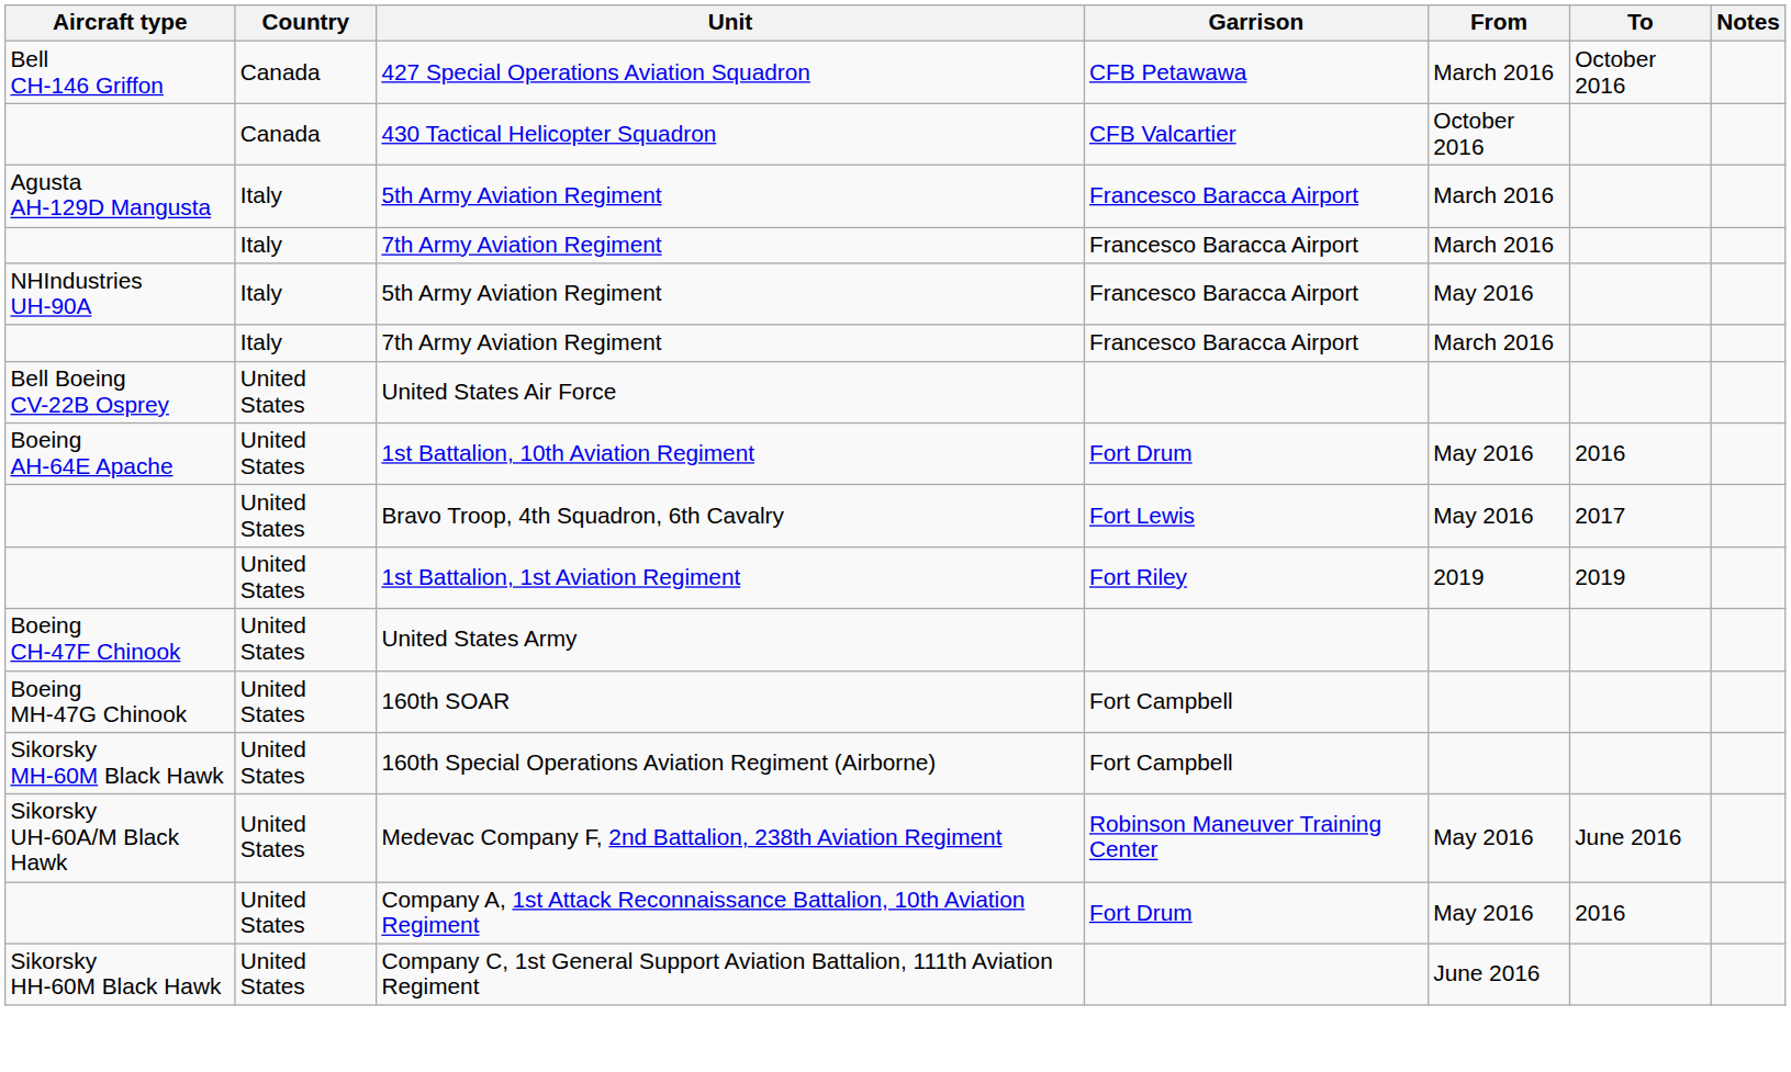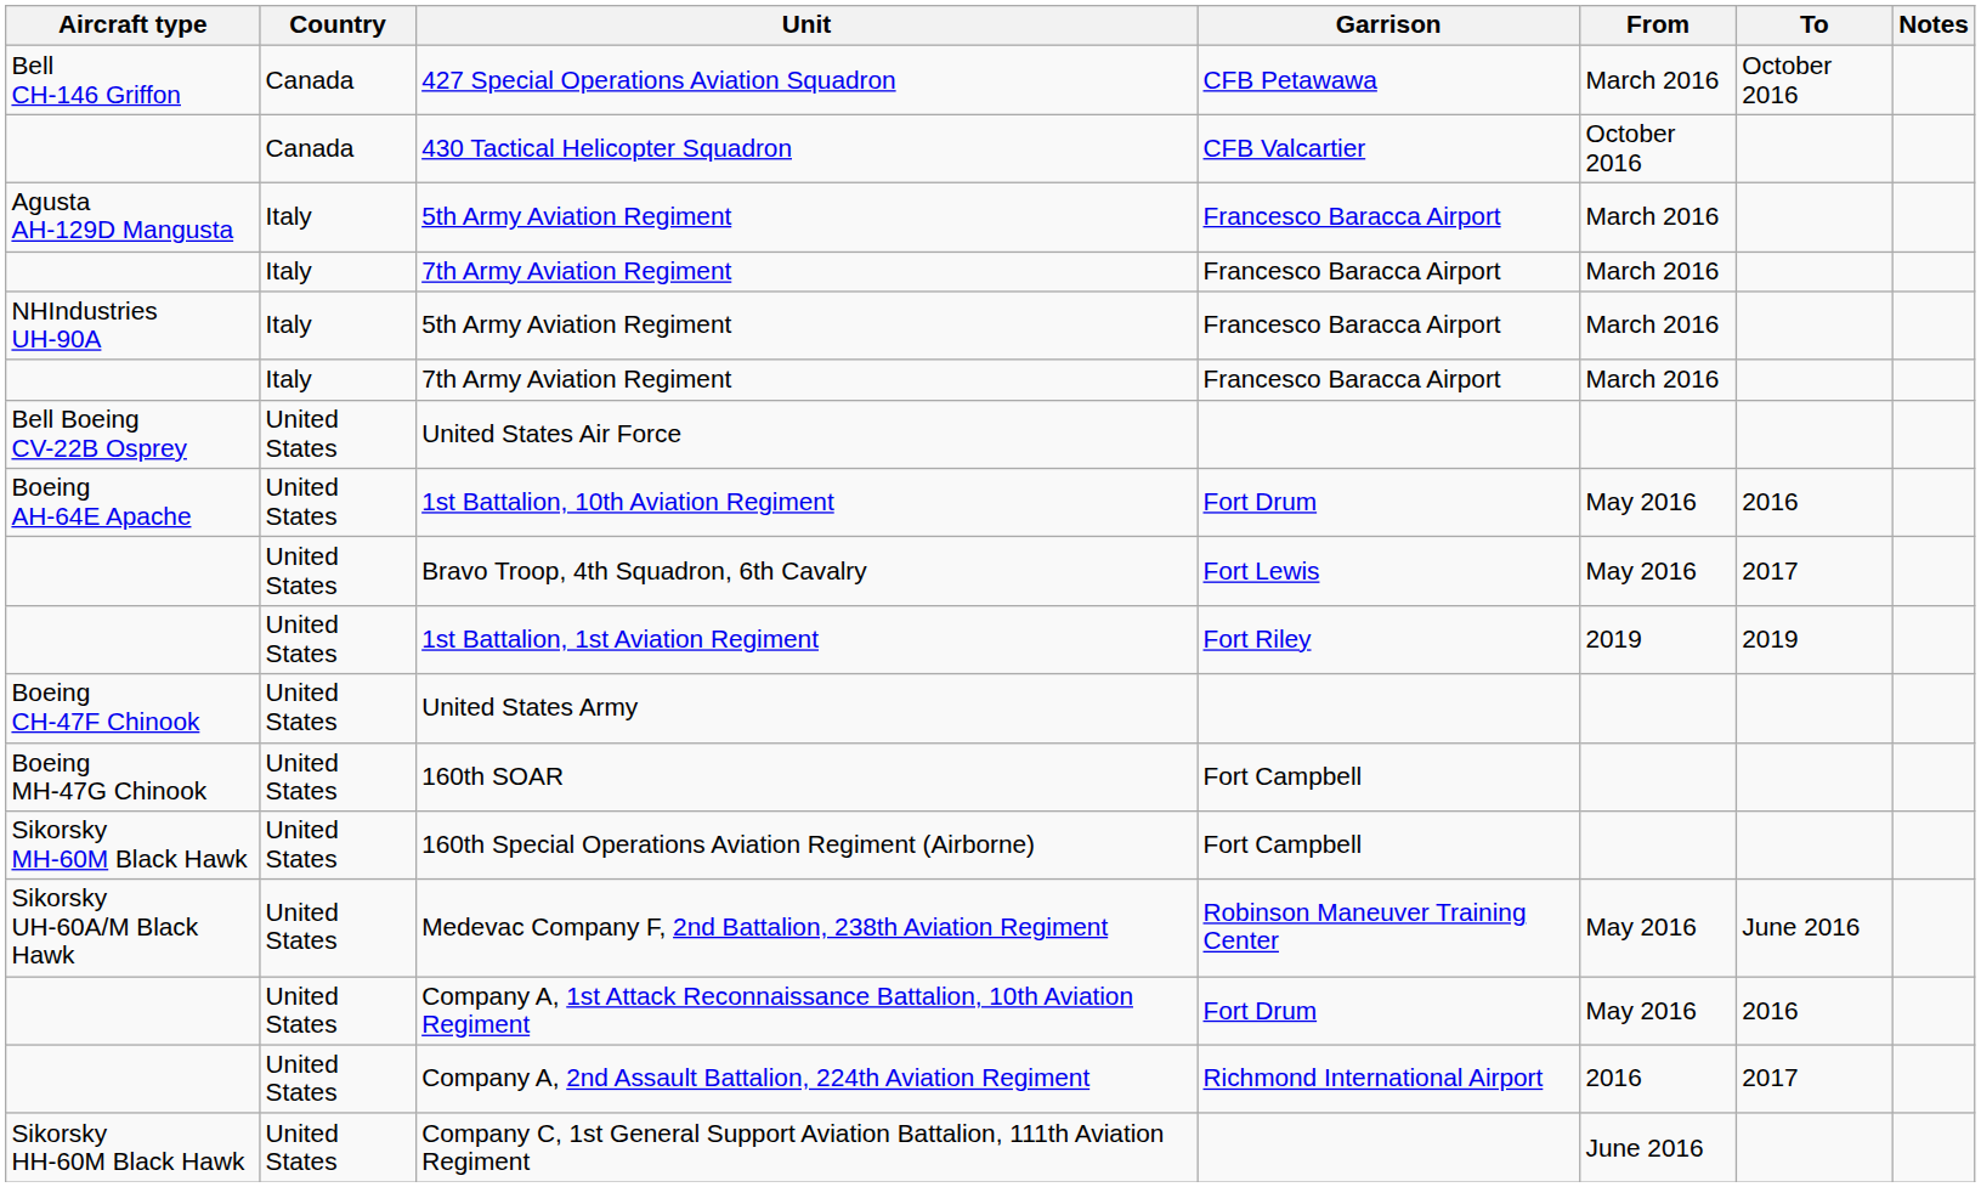 <table class="wikitable">
 <tr>
 <th>Aircraft type</th>
 <th>Country</th>
 <th>Unit</th>
 <th>Garrison</th>
 <th>From</th>
 <th>To</th>
 <th>Notes</th>
 </tr>
 <tr>
 <td>Bell<br><a href='#'>CH-146 Griffon</a></td>
 <td>Canada</td>
 <td><a href='#'>427 Special Operations Aviation Squadron</a></td>
 <td><a href='#'>CFB Petawawa</a></td>
 <td>March 2016</td>
 <td>October 2016</td>
 <td></td>
 </tr>
 <tr>
 <td></td>
 <td>Canada</td>
 <td><a href='#'>430 Tactical Helicopter Squadron</a></td>
 <td><a href='#'>CFB Valcartier</a></td>
 <td>October 2016</td>
 <td></td>
 <td></td>
 </tr>
 <tr>
 <td>Agusta<br><a href='#'>AH-129D Mangusta</a></td>
 <td>Italy</td>
 <td><a href='#'>5th Army Aviation Regiment</a></td>
 <td><a href='#'>Francesco Baracca Airport</a></td>
 <td>March 2016</td>
 <td></td>
 <td></td>
 </tr>
 <tr>
 <td></td>
 <td>Italy</td>
 <td><a href='#'>7th Army Aviation Regiment</a></td>
 <td>Francesco Baracca Airport</td>
 <td>March 2016</td>
 <td></td>
 <td></td>
 </tr>
 <tr>
 <td>NHIndustries<br><a href='#'>UH-90A</a></td>
 <td>Italy</td>
 <td>5th Army Aviation Regiment</td>
 <td>Francesco Baracca Airport</td>
-<td>May 2016</td>
+<td>March 2016</td>
 <td></td>
 <td></td>
 </tr>
 <tr>
 <td></td>
 <td>Italy</td>
 <td>7th Army Aviation Regiment</td>
 <td>Francesco Baracca Airport</td>
 <td>March 2016</td>
 <td></td>
 <td></td>
 </tr>
 <tr>
 <td>Bell Boeing<br><a href='#'>CV-22B Osprey</a></td>
 <td>United States</td>
 <td>United States Air Force</td>
 <td></td>
 <td></td>
 <td></td>
 <td></td>
 </tr>
 <tr>
 <td>Boeing<br><a href='#'>AH-64E Apache</a></td>
 <td>United States</td>
 <td><a href='#'>1st Battalion, 10th Aviation Regiment</a></td>
 <td><a href='#'>Fort Drum</a></td>
 <td>May 2016</td>
 <td>2016</td>
 <td></td>
 </tr>
 <tr>
 <td></td>
 <td>United States</td>
 <td>Bravo Troop, 4th Squadron, 6th Cavalry</td>
 <td><a href='#'>Fort Lewis</a></td>
 <td>May 2016</td>
 <td>2017</td>
 <td></td>
 </tr>
 <tr>
 <td></td>
 <td>United States</td>
 <td><a href='#'>1st Battalion, 1st Aviation Regiment</a></td>
 <td><a href='#'>Fort Riley</a></td>
 <td>2019</td>
 <td>2019</td>
 <td></td>
 </tr>
 <tr>
 <td>Boeing<br><a href='#'>CH-47F Chinook</a></td>
 <td>United States</td>
 <td>United States Army</td>
 <td></td>
 <td></td>
 <td></td>
 <td></td>
 </tr>
 <tr>
 <td>Boeing<br>MH-47G Chinook</td>
 <td>United States</td>
 <td>160th SOAR</td>
 <td>Fort Campbell</td>
 <td></td>
 <td></td>
 <td></td>
 </tr>
 <tr>
 <td>Sikorsky<br><a href='#'>MH-60M</a> Black Hawk</td>
 <td>United States</td>
 <td>160th Special Operations Aviation Regiment (Airborne)</td>
 <td>Fort Campbell</td>
 <td></td>
 <td></td>
 <td></td>
 </tr>
 <tr>
 <td>Sikorsky<br>UH-60A/M Black Hawk</td>
 <td>United States</td>
 <td>Medevac Company F, <a href='#'>2nd Battalion, 238th Aviation Regiment</a></td>
 <td><a href='#'>Robinson Maneuver Training Center</a></td>
 <td>May 2016</td>
 <td>June 2016</td>
 <td></td>
 </tr>
 <tr>
 <td></td>
 <td>United States</td>
 <td>Company A, <a href='#'>1st Attack Reconnaissance Battalion, 10th Aviation Regiment</a></td>
 <td><a href='#'>Fort Drum</a></td>
 <td>May 2016</td>
 <td>2016</td>
 <td></td>
 </tr>
 <tr>
+<td></td>
+<td>United States</td>
+<td>Company A, <a href='#'>2nd Assault Battalion, 224th Aviation Regiment</a></td>
+<td><a href='#'>Richmond International Airport</a></td>
+<td>2016</td>
+<td>2017</td>
+<td></td>
+</tr>
+<tr>
 <td>Sikorsky<br>HH-60M Black Hawk</td>
 <td>United States</td>
 <td>Company C, 1st General Support Aviation Battalion, 111th Aviation Regiment</td>
 <td></td>
 <td>June 2016</td>
 <td></td>
 <td></td>
 </tr>
 </table>
